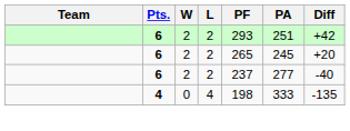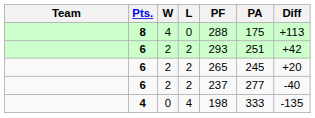 <table class=wikitable style="font-size:90%;">
 <tr align=center>
 <th width=150px>Team</th>
 <th width=30px><a href='#'>Pts.</a></th>
 <th width=20px>W</th>
 <th width=20px>L</th>
 <th width=40px>PF</th>
 <th width=40px>PA</th>
 <th width=40px>Diff</th>
+</tr>
+<tr align=center bgcolor="#ccffcc">
+<td align=left></td>
+<td><strong>8</strong></td>
+<td>4</td>
+<td>0</td>
+<td>288</td>
+<td>175</td>
+<td>+113</td>
 </tr>
 <tr align=center bgcolor="#ccffcc">
 <td align=left></td>
 <td><strong>6</strong></td>
 <td>2</td>
 <td>2</td>
 <td>293</td>
 <td>251</td>
 <td>+42</td>
 </tr>
 <tr align=center>
 <td align=left></td>
 <td><strong>6</strong></td>
 <td>2</td>
 <td>2</td>
 <td>265</td>
 <td>245</td>
 <td>+20</td>
 </tr>
 <tr align=center>
 <td align=left></td>
 <td><strong>6</strong></td>
 <td>2</td>
 <td>2</td>
 <td>237</td>
 <td>277</td>
 <td>-40</td>
 </tr>
 <tr align=center>
 <td align=left></td>
 <td><strong>4</strong></td>
 <td>0</td>
 <td>4</td>
 <td>198</td>
 <td>333</td>
 <td>-135</td>
 </tr>
 </table>
